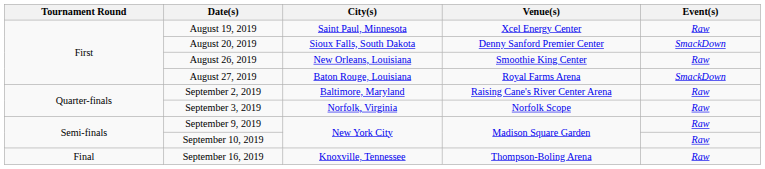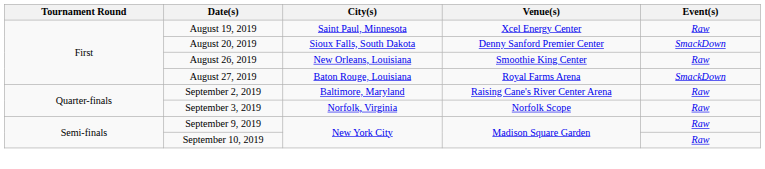 <table class="wikitable sortable" width="95%" style="text-align:center;">
 <tr>
 <th width="20%">Tournament Round</th>
 <th width="15%">Date(s)</th>
 <th width="20%">City(s)</th>
 <th width="25%">Venue(s)</th>
 <th width="15%">Event(s)</th>
 </tr>
 <tr>
 <td rowspan="4">First</td>
 <td>August 19, 2019</td>
 <td><a href='#'>Saint Paul, Minnesota</a></td>
 <td><a href='#'>Xcel Energy Center</a></td>
 <td><a href='#'><em>Raw</em></a></td>
 </tr>
 <tr>
 <td>August 20, 2019</td>
 <td><a href='#'>Sioux Falls, South Dakota</a></td>
 <td><a href='#'>Denny Sanford Premier Center</a></td>
 <td><a href='#'><em>SmackDown</em></a></td>
 </tr>
 <tr>
 <td>August 26, 2019</td>
 <td><a href='#'>New Orleans, Louisiana</a></td>
 <td><a href='#'>Smoothie King Center</a></td>
 <td><a href='#'><em>Raw</em></a></td>
 </tr>
 <tr>
 <td>August 27, 2019</td>
 <td><a href='#'>Baton Rouge, Louisiana</a></td>
 <td><a href='#'>Royal Farms Arena</a></td>
 <td><a href='#'><em>SmackDown</em></a></td>
 </tr>
 <tr>
 <td rowspan="2">Quarter-finals</td>
 <td>September 2, 2019</td>
 <td><a href='#'>Baltimore, Maryland</a></td>
 <td><a href='#'>Raising Cane's River Center Arena</a></td>
 <td><a href='#'><em>Raw</em></a></td>
 </tr>
 <tr>
 <td>September 3, 2019</td>
 <td><a href='#'>Norfolk, Virginia</a></td>
 <td><a href='#'>Norfolk Scope</a></td>
 <td><a href='#'><em>Raw</em></a></td>
 </tr>
 <tr>
 <td rowspan="2">Semi-finals</td>
 <td>September 9, 2019</td>
 <td rowspan="2"><a href='#'>New York City</a></td>
 <td rowspan="2"><a href='#'>Madison Square Garden</a></td>
 <td><a href='#'><em>Raw</em></a></td>
 </tr>
 <tr>
 <td>September 10, 2019</td>
 <td><a href='#'><em>Raw</em></a></td>
 </tr>
-<tr>
-<td>Final</td>
-<td>September 16, 2019</td>
-<td><a href='#'>Knoxville, Tennessee</a></td>
-<td><a href='#'>Thompson-Boling Arena</a></td>
-<td><a href='#'><em>Raw</em></a></td>
-</tr>
 </table>
